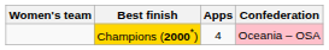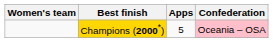 <table class="wikitable" style="text-align: center; font-size: 90%; margin-left: 1em;">
 <tr>
 <th>Women's team</th>
 <th>Best finish</th>
 <th>Apps</th>
 <th>Confederation</th>
 </tr>
 <tr>
 <td style="text-align: left;"></td>
 <td style="background-color: gold; text-align: left;">Champions (<strong>2000</strong><sup>*</sup>)</td>
-<td>4</td>
+<td>5</td>
 <td style="background: pink;">Oceania – OSA</td>
 </tr>
 </table>
